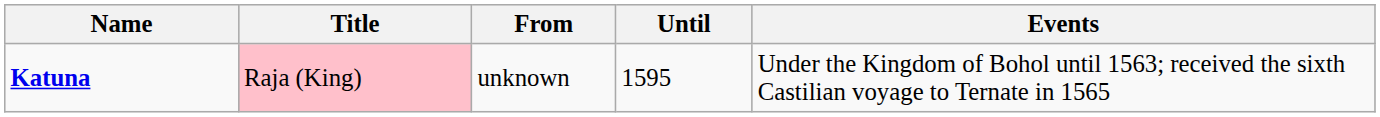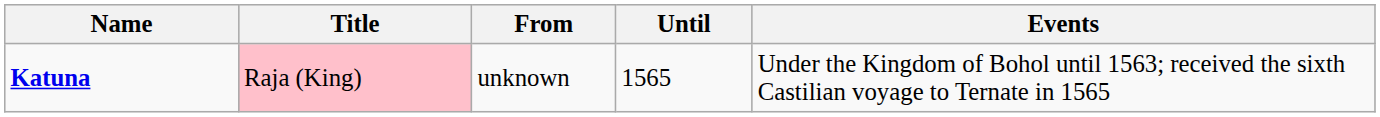 <table class="wikitable" width="70%">
 <tr>
 <th width="12%">Name</th>
 <th width="12%">Title</th>
 <th width="7%">From</th>
 <th width="7%">Until</th>
 <th width="32%">Events</th>
 </tr>
 <tr>
 <td><strong><a href='#'>Katuna</a></strong></td>
 <td style="background: pink;">Raja (King)</td>
 <td>unknown</td>
-<td>1595</td>
+<td>1565</td>
 <td>Under the Kingdom of Bohol until 1563; received the sixth Castilian voyage to Ternate in 1565</td>
 </tr>
 </table>
